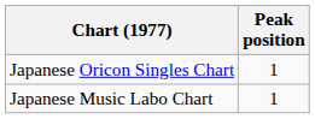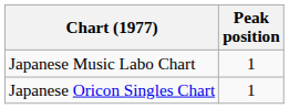 <table class="wikitable">
 <tr>
 <th>Chart (1977)</th>
 <th>Peak<br>position</th>
 </tr>
 <tr>
+<td>Japanese Music Labo Chart</td>
+<td align="center">1</td>
+</tr>
+<tr>
 <td>Japanese <a href='#'>Oricon Singles Chart</a></td>
 <td align="center">1</td>
 </tr>
-<tr>
-<td>Japanese Music Labo Chart</td>
-<td align="center">1</td>
-</tr>
 </table>
